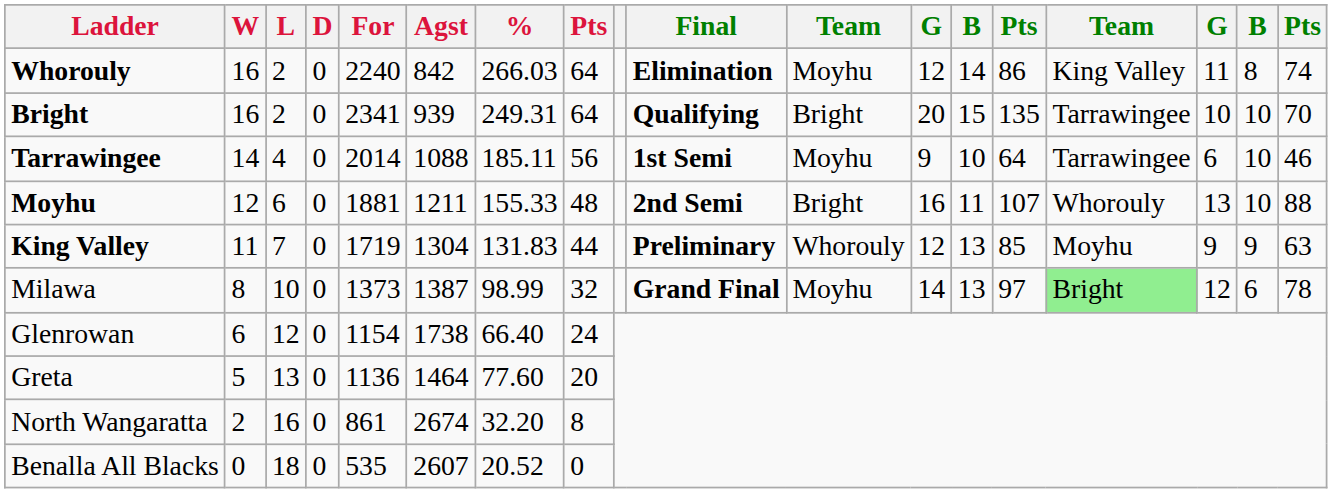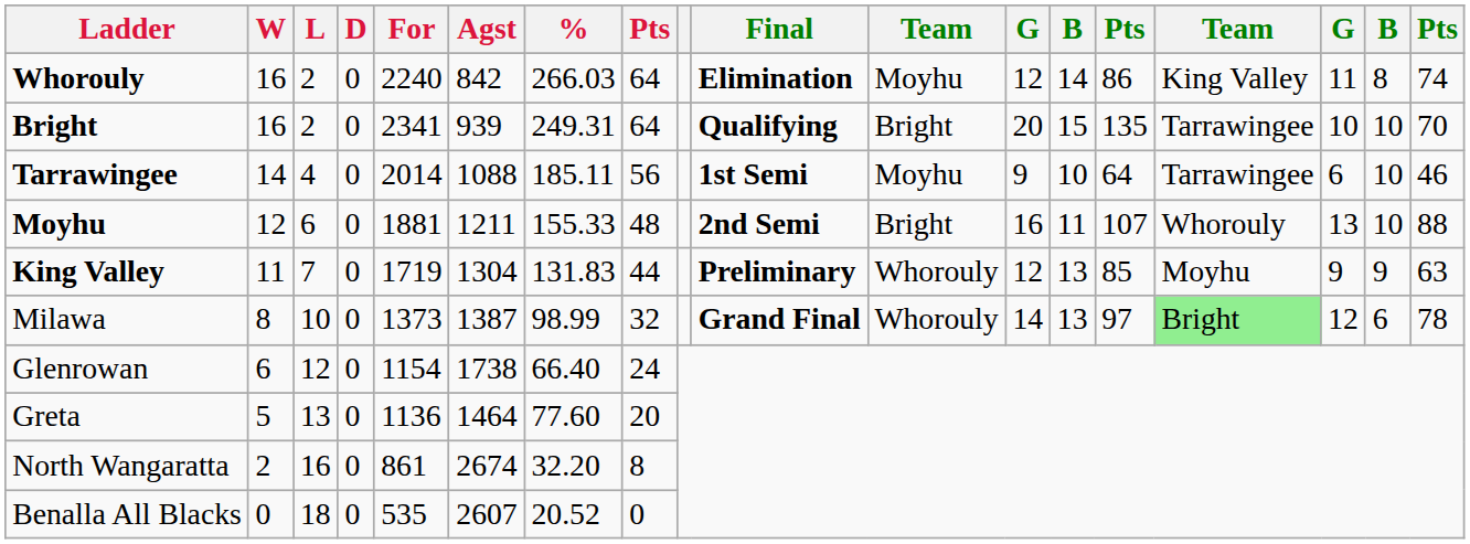 <table class="wikitable">
 <tr>
 <th style="color:crimson">Ladder</th>
 <th style="color:crimson">W</th>
 <th style="color:crimson">L</th>
 <th style="color:crimson">D</th>
 <th style="color:crimson">For</th>
 <th style="color:crimson">Agst</th>
 <th style="color:crimson">%</th>
 <th style="color:crimson">Pts</th>
 <th></th>
 <th style="color:green">Final</th>
 <th style="color:green">Team</th>
 <th style="color:green">G</th>
 <th style="color:green">B</th>
 <th style="color:green">Pts</th>
 <th style="color:green">Team</th>
 <th style="color:green">G</th>
 <th style="color:green">B</th>
 <th style="color:green">Pts</th>
 </tr>
 <tr>
 <td><strong>Whorouly</strong></td>
 <td>16</td>
 <td>2</td>
 <td>0</td>
 <td>2240</td>
 <td>842</td>
 <td>266.03</td>
 <td>64</td>
 <td></td>
 <td><strong>Elimination</strong></td>
 <td>Moyhu</td>
 <td>12</td>
 <td>14</td>
 <td>86</td>
 <td>King Valley</td>
 <td>11</td>
 <td>8</td>
 <td>74</td>
 </tr>
 <tr>
 <td><strong>Bright</strong></td>
 <td>16</td>
 <td>2</td>
 <td>0</td>
 <td>2341</td>
 <td>939</td>
 <td>249.31</td>
 <td>64</td>
 <td></td>
 <td><strong>Qualifying</strong></td>
 <td>Bright</td>
 <td>20</td>
 <td>15</td>
 <td>135</td>
 <td>Tarrawingee</td>
 <td>10</td>
 <td>10</td>
 <td>70</td>
 </tr>
 <tr>
 <td><strong>Tarrawingee</strong></td>
 <td>14</td>
 <td>4</td>
 <td>0</td>
 <td>2014</td>
 <td>1088</td>
 <td>185.11</td>
 <td>56</td>
 <td></td>
 <td><strong>1st Semi</strong></td>
 <td>Moyhu</td>
 <td>9</td>
 <td>10</td>
 <td>64</td>
 <td>Tarrawingee</td>
 <td>6</td>
 <td>10</td>
 <td>46</td>
 </tr>
 <tr>
 <td><strong>Moyhu</strong></td>
 <td>12</td>
 <td>6</td>
 <td>0</td>
 <td>1881</td>
 <td>1211</td>
 <td>155.33</td>
 <td>48</td>
 <td></td>
 <td><strong>2nd Semi</strong></td>
 <td>Bright</td>
 <td>16</td>
 <td>11</td>
 <td>107</td>
 <td>Whorouly</td>
 <td>13</td>
 <td>10</td>
 <td>88</td>
 </tr>
 <tr>
 <td><strong>King Valley</strong></td>
 <td>11</td>
 <td>7</td>
 <td>0</td>
 <td>1719</td>
 <td>1304</td>
 <td>131.83</td>
 <td>44</td>
 <td></td>
 <td><strong>Preliminary</strong></td>
 <td>Whorouly</td>
 <td>12</td>
 <td>13</td>
 <td>85</td>
 <td>Moyhu</td>
 <td>9</td>
 <td>9</td>
 <td>63</td>
 </tr>
 <tr>
 <td>Milawa</td>
 <td>8</td>
 <td>10</td>
 <td>0</td>
 <td>1373</td>
 <td>1387</td>
 <td>98.99</td>
 <td>32</td>
 <td></td>
 <td><strong>Grand Final</strong></td>
-<td>Moyhu</td>
+<td>Whorouly</td>
 <td>14</td>
 <td>13</td>
 <td>97</td>
 <td style="background: lightgreen;">Bright</td>
 <td>12</td>
 <td>6</td>
 <td>78</td>
 </tr>
 <tr>
 <td>Glenrowan</td>
 <td>6</td>
 <td>12</td>
 <td>0</td>
 <td>1154</td>
 <td>1738</td>
 <td>66.40</td>
 <td>24</td>
 </tr>
 <tr>
 <td>Greta</td>
 <td>5</td>
 <td>13</td>
 <td>0</td>
 <td>1136</td>
 <td>1464</td>
 <td>77.60</td>
 <td>20</td>
 </tr>
 <tr>
 <td>North Wangaratta</td>
 <td>2</td>
 <td>16</td>
 <td>0</td>
 <td>861</td>
 <td>2674</td>
 <td>32.20</td>
 <td>8</td>
 </tr>
 <tr>
 <td>Benalla All Blacks</td>
 <td>0</td>
 <td>18</td>
 <td>0</td>
 <td>535</td>
 <td>2607</td>
 <td>20.52</td>
 <td>0</td>
 </tr>
 </table>
